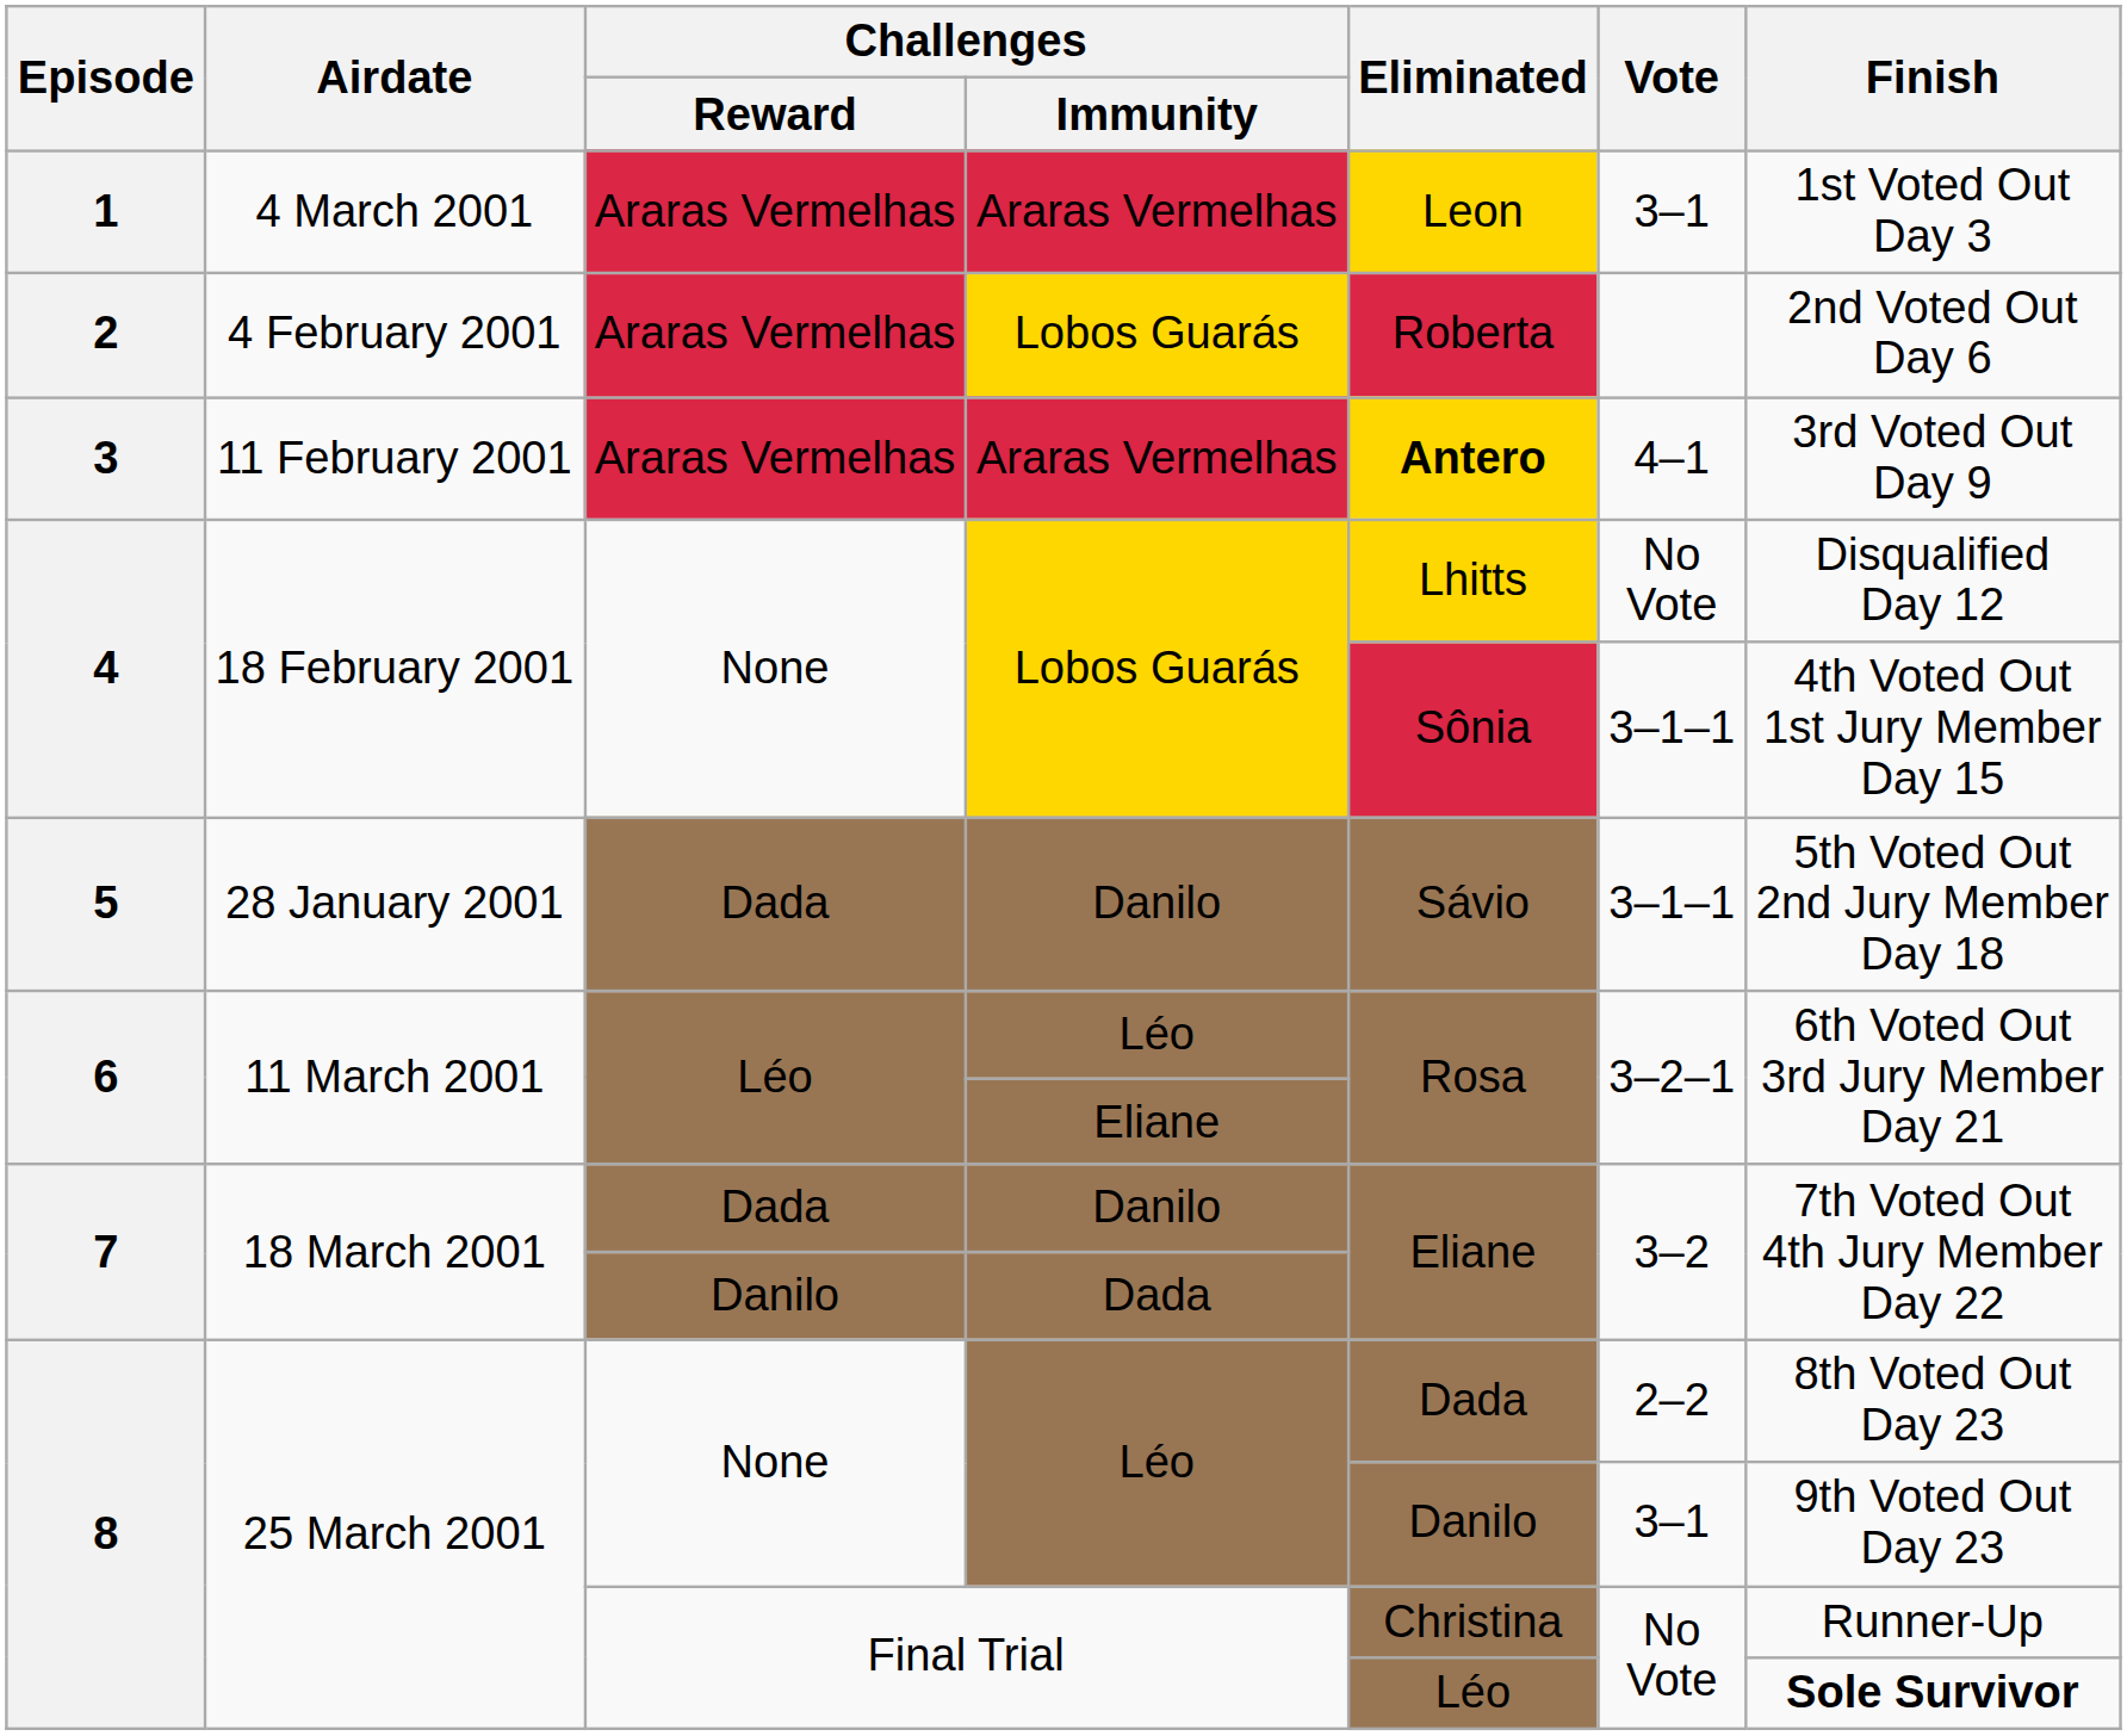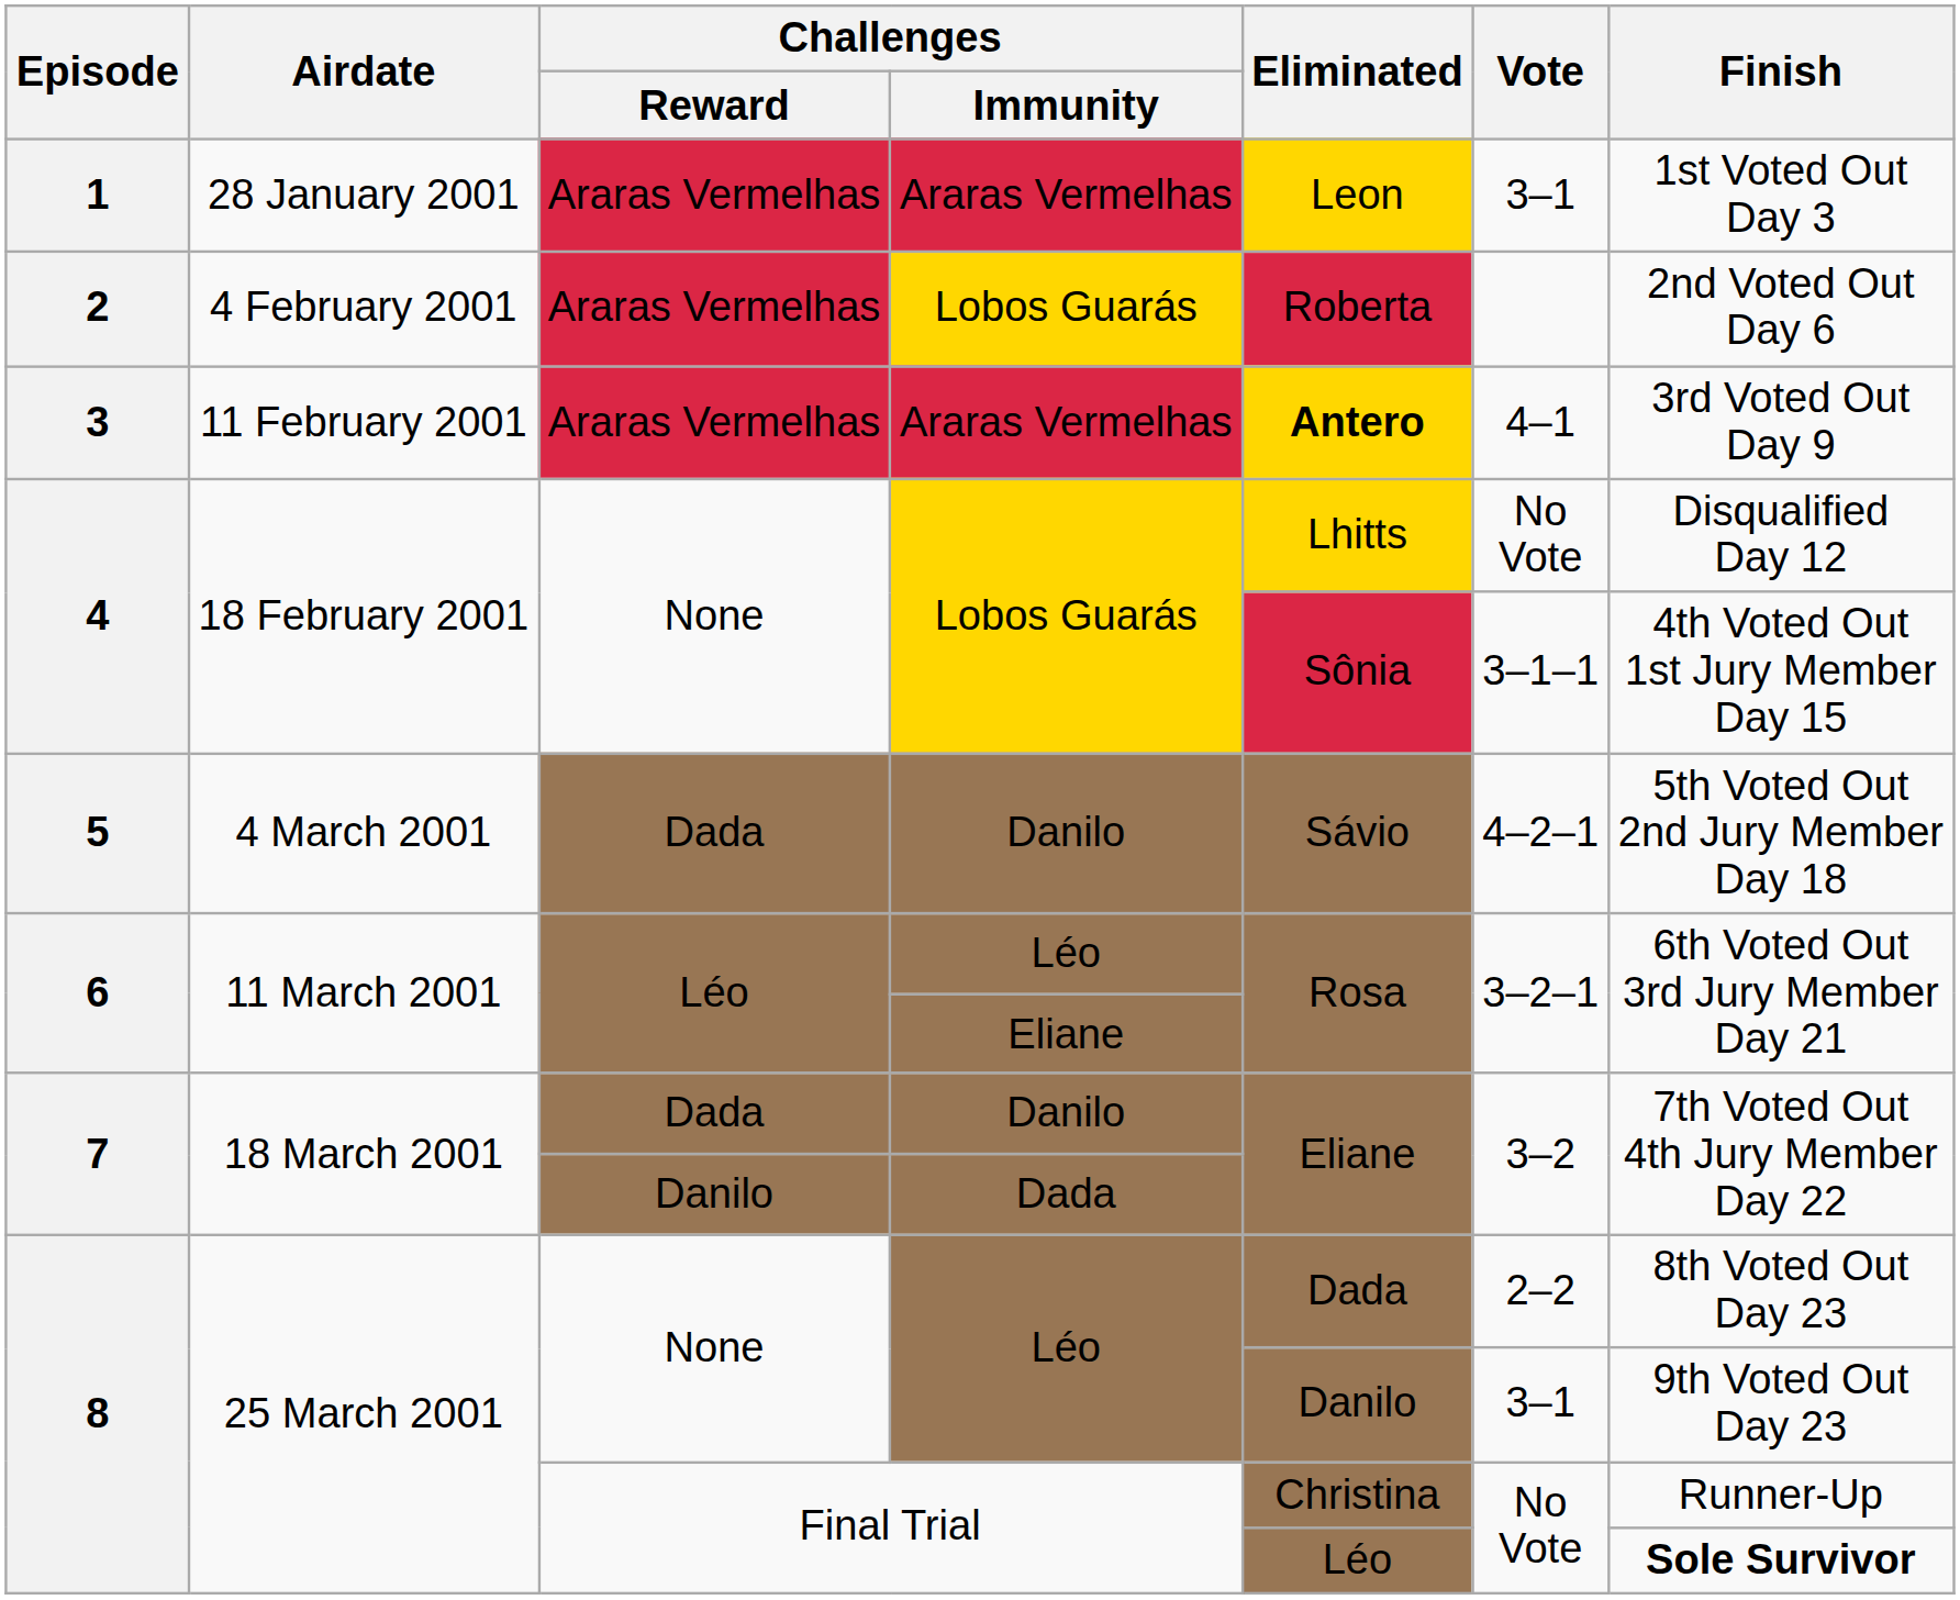 <table class="wikitable" style="margin:auto; text-align:center">
 <tr>
 <th rowspan="2">Episode</th>
 <th rowspan="2">Airdate</th>
 <th colspan="2">Challenges</th>
 <th rowspan="2">Eliminated</th>
 <th rowspan="2">Vote</th>
 <th rowspan="2">Finish</th>
 </tr>
 <tr>
 <th>Reward</th>
 <th>Immunity</th>
 </tr>
 <tr>
 <th>1</th>
-<td>4 March 2001</td>
+<td>28 January 2001</td>
 <td bgcolor="DB2645"><span>Araras Vermelhas</span></td>
 <td bgcolor="DB2645"><span>Araras Vermelhas</span></td>
 <td bgcolor="FFD700">Leon</td>
 <td>3–1</td>
 <td>1st Voted Out<br>Day 3</td>
 </tr>
 <tr>
 <th>2</th>
 <td>4 February 2001</td>
 <td bgcolor="DB2645"><span>Araras Vermelhas</span></td>
 <td bgcolor="FFD700">Lobos Guarás</td>
 <td bgcolor="DB2645"><span>Roberta</span></td>
 <td></td>
 <td>2nd Voted Out<br>Day 6</td>
 </tr>
 <tr>
 <th>3</th>
 <td>11 February 2001</td>
 <td bgcolor="DB2645"><span>Araras Vermelhas</span></td>
 <td bgcolor="DB2645"><span>Araras Vermelhas</span></td>
 <td bgcolor="FFD700"><strong>Antero</strong></td>
 <td>4–1</td>
 <td>3rd Voted Out<br>Day 9</td>
 </tr>
 <tr>
 <th rowspan=2>4</th>
 <td rowspan=2>18 February 2001</td>
 <td rowspan=2>None</td>
 <td rowspan=2 bgcolor="FFD700">Lobos Guarás</td>
 <td bgcolor="FFD700">Lhitts</td>
 <td>No<br>Vote</td>
 <td>Disqualified<br>Day 12</td>
 </tr>
 <tr>
 <td bgcolor="DB2645"><span>Sônia</span></td>
 <td>3–1–1</td>
 <td>4th Voted Out<br>1st Jury Member<br>Day 15</td>
 </tr>
 <tr>
 <th>5</th>
-<td>28 January 2001</td>
+<td>4 March 2001</td>
 <td rowspan=1 bgcolor="987654"><span>Dada</span></td>
 <td bgcolor="987654"><span>Danilo</span></td>
 <td bgcolor="987654"><span>Sávio</span></td>
-<td>3–1–1</td>
+<td>4–2–1</td>
 <td>5th Voted Out<br>2nd Jury Member<br>Day 18</td>
 </tr>
 <tr>
 <th rowspan=2>6</th>
 <td rowspan=2>11 March 2001</td>
 <td rowspan=2 bgcolor="987654"><span>Léo</span></td>
 <td rowspan=1 bgcolor="987654"><span>Léo</span></td>
 <td rowspan=2 bgcolor="987654"><span>Rosa</span></td>
 <td rowspan=2>3–2–1</td>
 <td rowspan=2>6th Voted Out<br>3rd Jury Member<br>Day 21</td>
 </tr>
 <tr>
 <td rowspan=1 bgcolor="987654"><span>Eliane</span></td>
 </tr>
 <tr>
 <th rowspan=2>7</th>
 <td rowspan=2>18 March 2001</td>
 <td rowspan=1 bgcolor="987654"><span>Dada</span></td>
 <td rowspan=1 bgcolor="987654"><span>Danilo</span></td>
 <td rowspan=2 bgcolor="987654"><span>Eliane</span></td>
 <td rowspan=2>3–2</td>
 <td rowspan=2>7th Voted Out<br>4th Jury Member<br>Day 22</td>
 </tr>
 <tr>
 <td rowspan=1 bgcolor="987654"><span>Danilo</span></td>
 <td rowspan=1 bgcolor="987654"><span>Dada</span></td>
 </tr>
 <tr>
 <th rowspan=4>8</th>
 <td rowspan=4>25 March 2001</td>
 <td rowspan=2>None</td>
 <td rowspan=2 bgcolor="987654"><span>Léo</span></td>
 <td bgcolor="987654"><span>Dada</span></td>
 <td>2–2</td>
 <td>8th Voted Out<br>Day 23</td>
 </tr>
 <tr>
 <td bgcolor="987654"><span>Danilo</span></td>
 <td>3–1</td>
 <td>9th Voted Out<br>Day 23</td>
 </tr>
 <tr>
 <td rowspan=2 colspan=2>Final Trial</td>
 <td bgcolor="987654"><span>Christina</span></td>
 <td rowspan=2>No<br>Vote</td>
 <td>Runner-Up</td>
 </tr>
 <tr>
 <td bgcolor="987654"><span>Léo</span></td>
 <td><strong>Sole Survivor</strong></td>
 </tr>
 </table>
